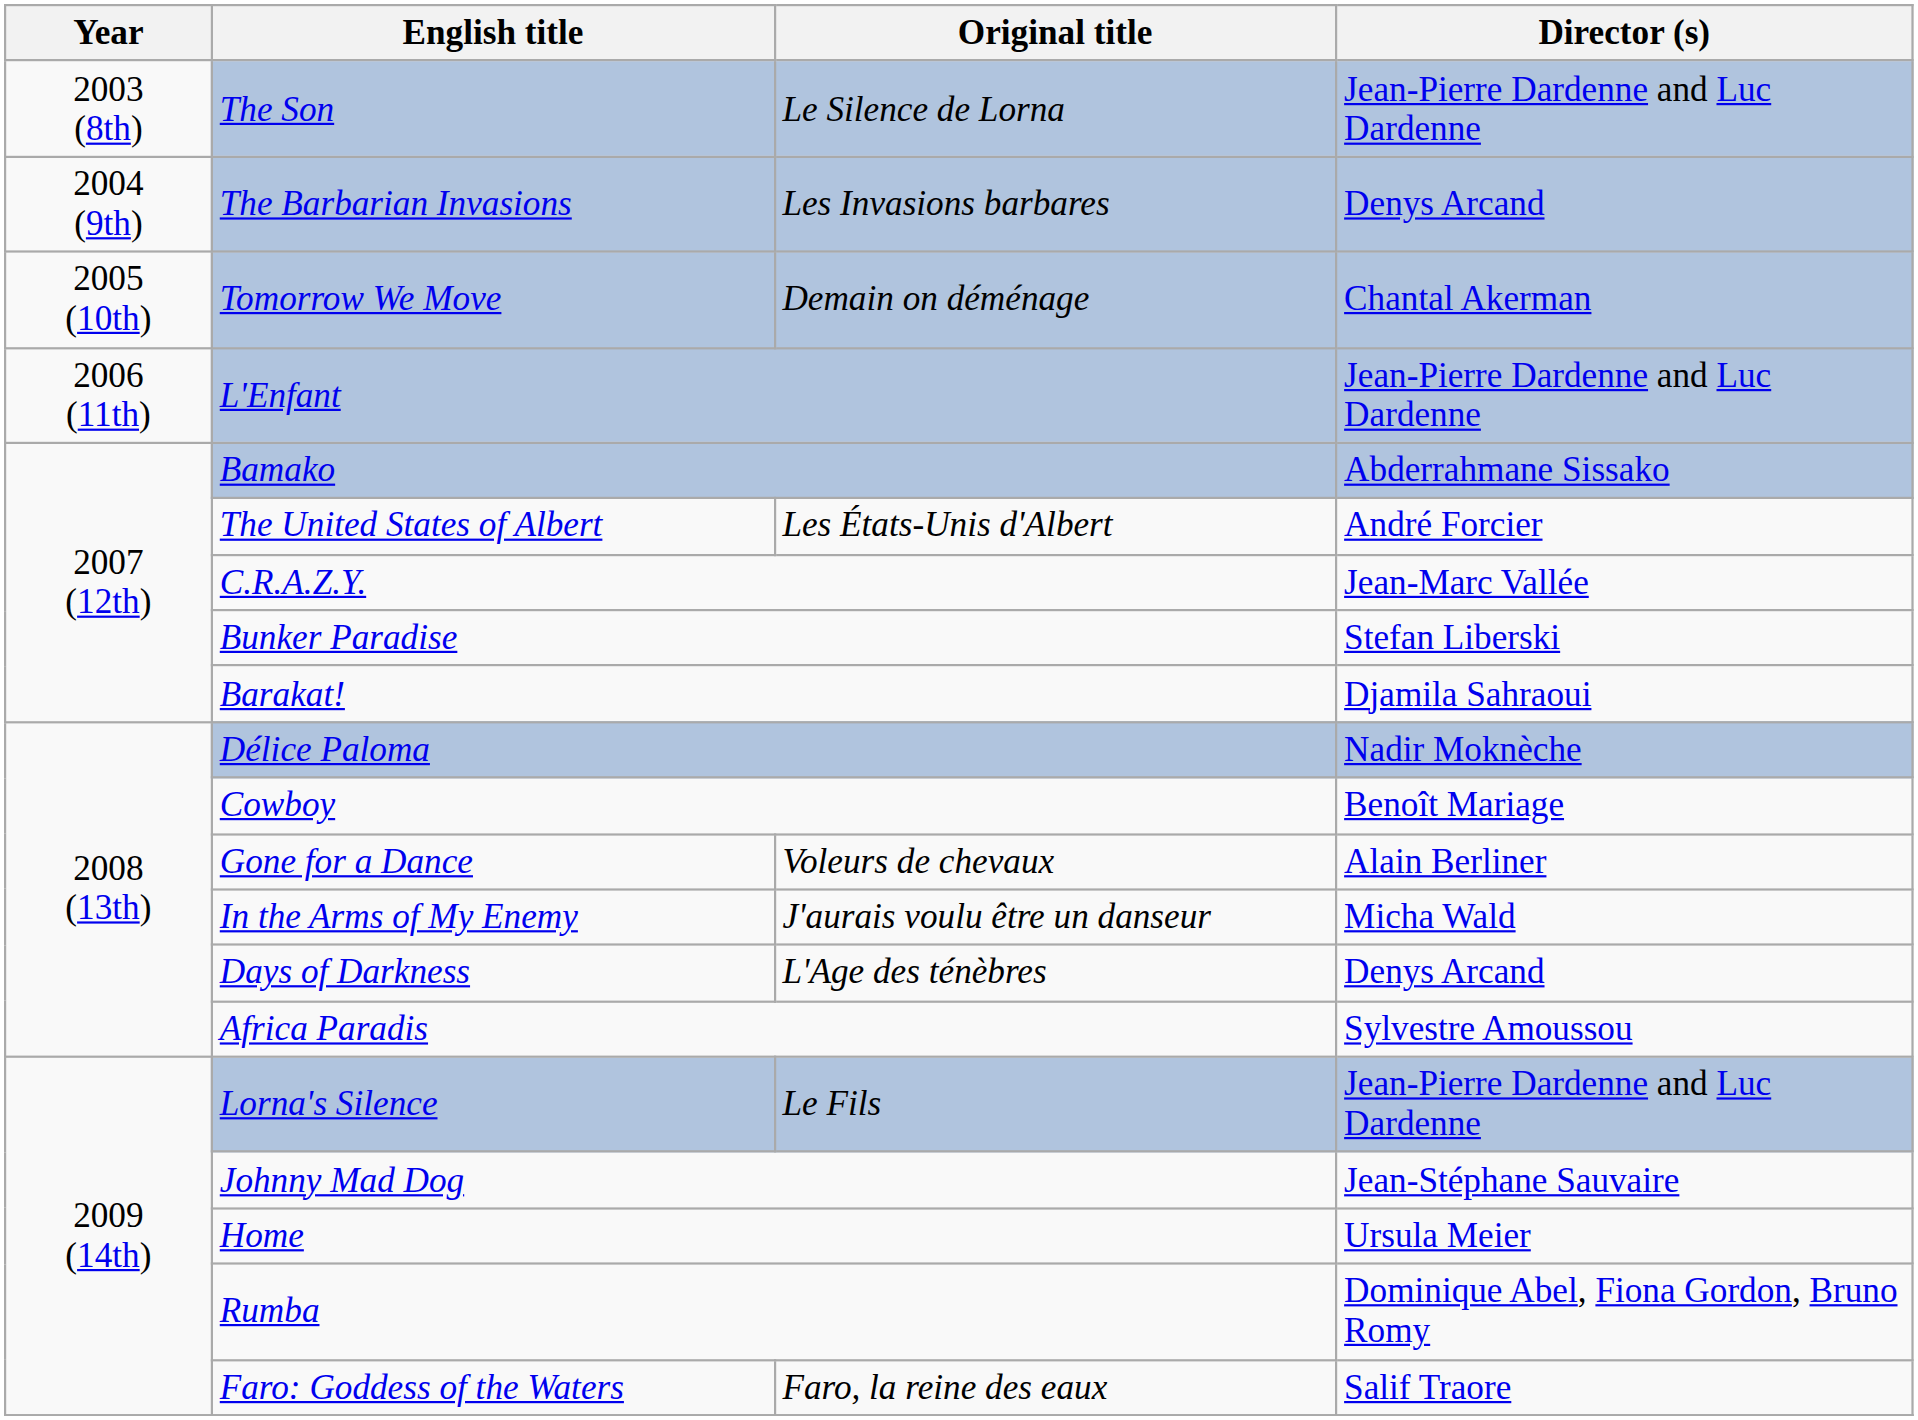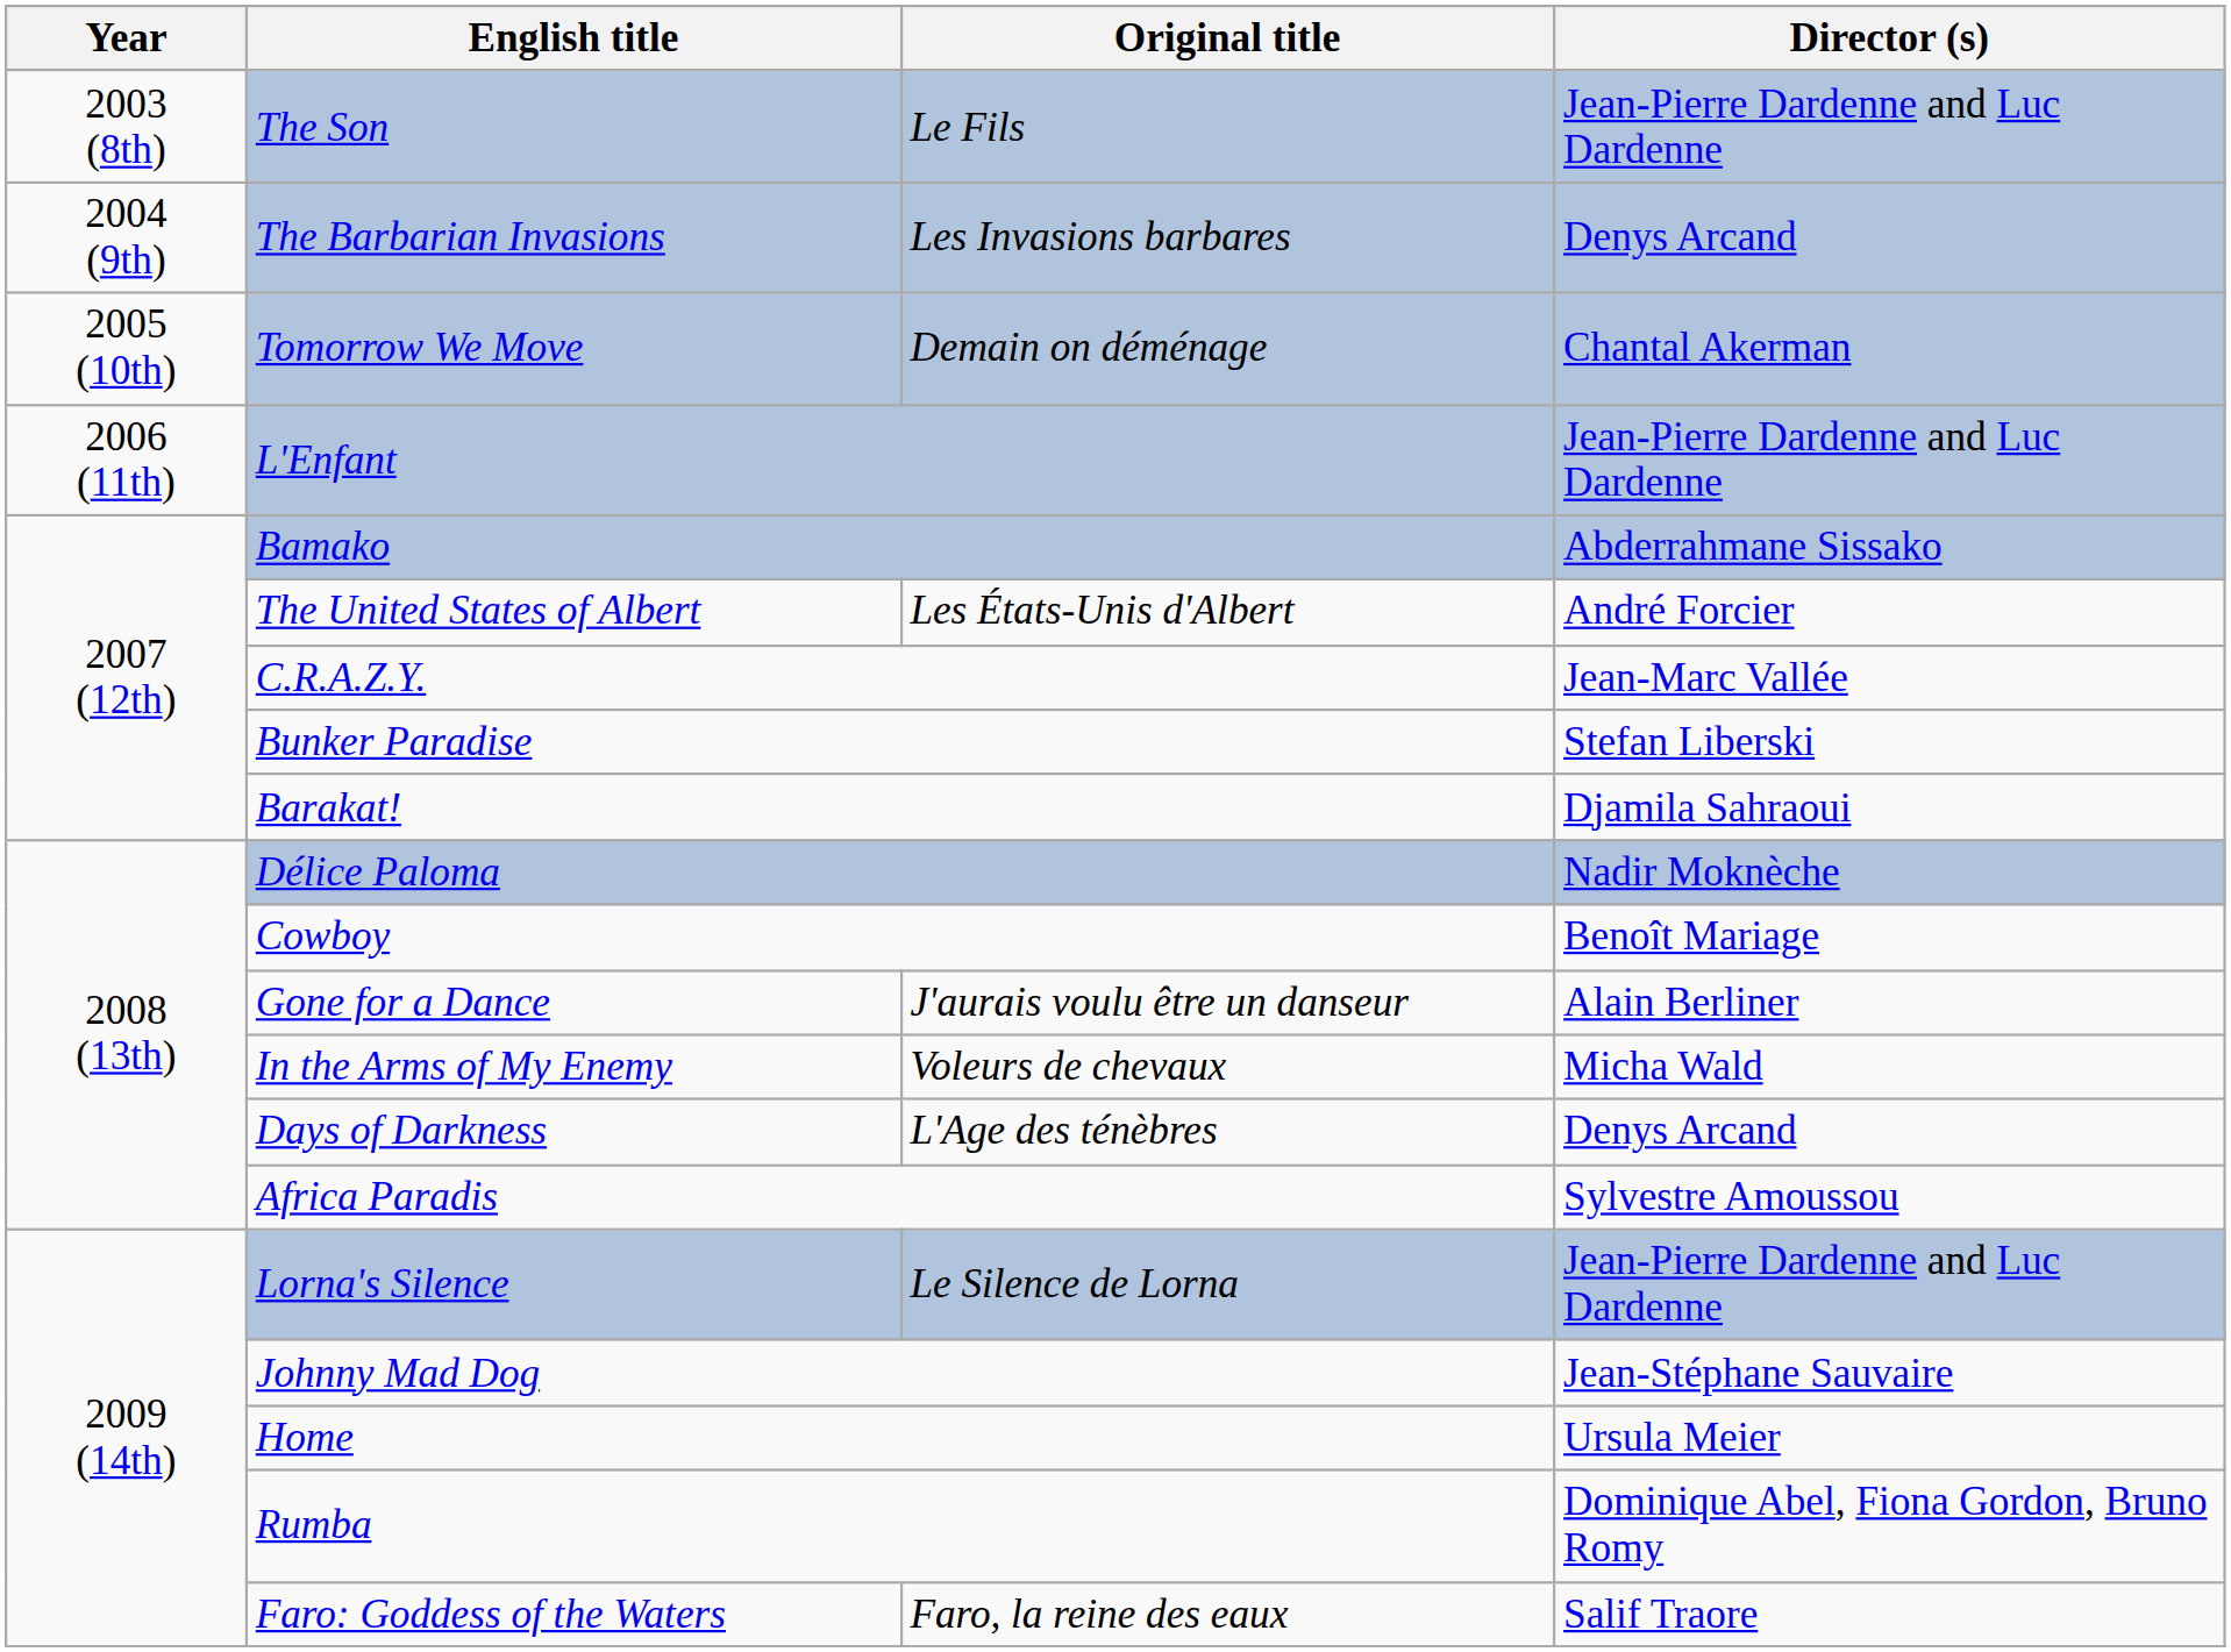 <table class="wikitable">
 <tr>
 <th width="100"><strong>Year</strong></th>
 <th width="300"><strong>English title</strong></th>
 <th width="300"><strong>Original title</strong></th>
 <th width="300"><strong>Director (s)</strong></th>
 </tr>
 <tr>
 <td style="text-align:center;">2003<br>(<a href='#'>8th</a>)</td>
 <td style="background:#B0C4DE;"><em><a href='#'>The Son</a></em></td>
-<td style="background:#B0C4DE;"><em>Le Silence de Lorna</em></td>
+<td style="background:#B0C4DE;"><em>Le Fils</em></td>
 <td style="background:#B0C4DE;"><a href='#'>Jean-Pierre Dardenne</a> and <a href='#'>Luc Dardenne</a></td>
 </tr>
 <tr>
 <td style="text-align:center;">2004<br>(<a href='#'>9th</a>)</td>
 <td style="background:#B0C4DE;"><em><a href='#'>The Barbarian Invasions</a></em></td>
 <td style="background:#B0C4DE;"><em>Les Invasions barbares</em></td>
 <td style="background:#B0C4DE;"><a href='#'>Denys Arcand</a></td>
 </tr>
 <tr>
 <td style="text-align:center;">2005<br>(<a href='#'>10th</a>)</td>
 <td style="background:#B0C4DE;"><em><a href='#'>Tomorrow We Move</a></em></td>
 <td style="background:#B0C4DE;"><em>Demain on déménage</em></td>
 <td style="background:#B0C4DE;"><a href='#'>Chantal Akerman</a></td>
 </tr>
 <tr>
 <td style="text-align:center;">2006<br>(<a href='#'>11th</a>)</td>
 <td colspan="2" style="background:#B0C4DE;"><em><a href='#'>L'Enfant</a></em></td>
 <td style="background:#B0C4DE;"><a href='#'>Jean-Pierre Dardenne</a> and <a href='#'>Luc Dardenne</a></td>
 </tr>
 <tr>
 <td rowspan="5" style="text-align:center;">2007<br>(<a href='#'>12th</a>)</td>
 <td colspan="2" style="background:#B0C4DE;"><em><a href='#'>Bamako</a></em></td>
 <td style="background:#B0C4DE;"><a href='#'>Abderrahmane Sissako</a></td>
 </tr>
 <tr>
 <td><em><a href='#'>The United States of Albert</a></em></td>
 <td><em>Les États-Unis d'Albert</em></td>
 <td><a href='#'>André Forcier</a></td>
 </tr>
 <tr>
 <td colspan="2"><em><a href='#'>C.R.A.Z.Y.</a></em></td>
 <td><a href='#'>Jean-Marc Vallée</a></td>
 </tr>
 <tr>
 <td colspan="2"><em><a href='#'>Bunker Paradise</a></em></td>
 <td><a href='#'>Stefan Liberski</a></td>
 </tr>
 <tr>
 <td colspan="2"><em><a href='#'>Barakat!</a></em></td>
 <td><a href='#'>Djamila Sahraoui</a></td>
 </tr>
 <tr>
 <td rowspan="6" style="text-align:center;">2008<br>(<a href='#'>13th</a>)</td>
 <td colspan="2" style="background:#B0C4DE;"><em><a href='#'>Délice Paloma</a></em></td>
 <td style="background:#B0C4DE;"><a href='#'>Nadir Moknèche</a></td>
 </tr>
 <tr>
 <td colspan="2"><em><a href='#'>Cowboy</a></em></td>
 <td><a href='#'>Benoît Mariage</a></td>
 </tr>
 <tr>
 <td><em><a href='#'>Gone for a Dance</a></em></td>
-<td><em>Voleurs de chevaux</em></td>
+<td><em>J'aurais voulu être un danseur</em></td>
 <td><a href='#'>Alain Berliner</a></td>
 </tr>
 <tr>
 <td><em><a href='#'>In the Arms of My Enemy</a></em></td>
-<td><em>J'aurais voulu être un danseur</em></td>
+<td><em>Voleurs de chevaux</em></td>
 <td><a href='#'>Micha Wald</a></td>
 </tr>
 <tr>
 <td><em><a href='#'>Days of Darkness</a></em></td>
 <td><em>L'Age des ténèbres</em></td>
 <td><a href='#'>Denys Arcand</a></td>
 </tr>
 <tr>
 <td colspan="2"><em><a href='#'>Africa Paradis</a></em></td>
 <td><a href='#'>Sylvestre Amoussou</a></td>
 </tr>
 <tr>
 <td rowspan="5" style="text-align:center;">2009<br>(<a href='#'>14th</a>)</td>
 <td style="background:#B0C4DE;"><em><a href='#'>Lorna's Silence</a></em></td>
-<td style="background:#B0C4DE;"><em>Le Fils</em></td>
+<td style="background:#B0C4DE;"><em>Le Silence de Lorna</em></td>
 <td style="background:#B0C4DE;"><a href='#'>Jean-Pierre Dardenne</a> and <a href='#'>Luc Dardenne</a></td>
 </tr>
 <tr>
 <td colspan="2"><em><a href='#'>Johnny Mad Dog</a></em></td>
 <td><a href='#'>Jean-Stéphane Sauvaire</a></td>
 </tr>
 <tr>
 <td colspan="2"><em><a href='#'>Home</a></em></td>
 <td><a href='#'>Ursula Meier</a></td>
 </tr>
 <tr>
 <td colspan="2"><em><a href='#'>Rumba</a></em></td>
 <td><a href='#'>Dominique Abel</a>, <a href='#'>Fiona Gordon</a>, <a href='#'>Bruno Romy</a></td>
 </tr>
 <tr>
 <td><em><a href='#'>Faro: Goddess of the Waters</a></em></td>
 <td><em>Faro, la reine des eaux</em></td>
 <td><a href='#'>Salif Traore</a></td>
 </tr>
 <tr>
 </tr>
 </table>
